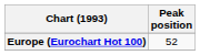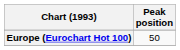 <table class="wikitable sortable plainrowheaders" style="text-align:center">
 <tr>
 <th>Chart (1993)</th>
 <th>Peak<br>position</th>
 </tr>
 <tr>
 </tr>
 <tr>
 <th scope="row">Europe (<a href='#'>Eurochart Hot 100</a>)</th>
-<td>52</td>
+<td>50</td>
 </tr>
 <tr>
 </tr>
 </table>
